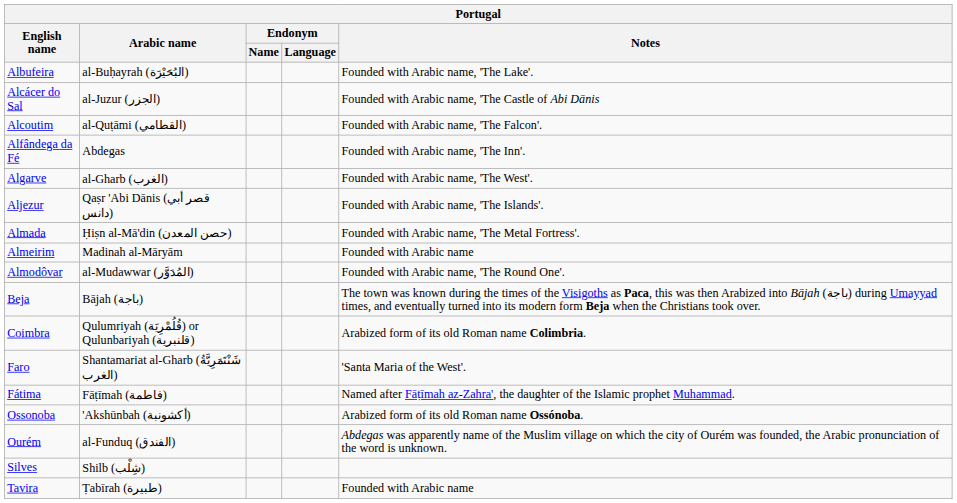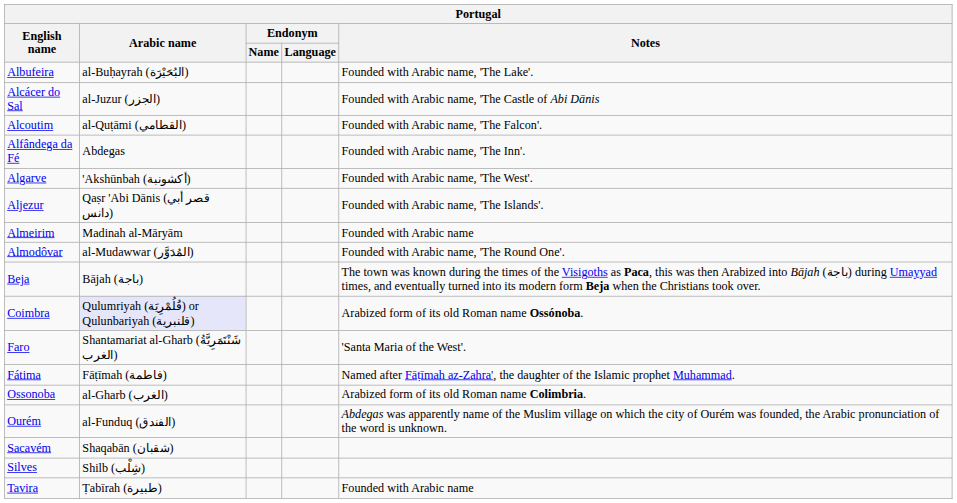 <table class="wikitable sortable">
 <tr>
 <th colspan="5">Portugal</th>
 </tr>
 <tr>
 <th rowspan="2">English name</th>
 <th rowspan="2">Arabic name</th>
 <th colspan="2">Endonym</th>
 <th rowspan="2">Notes</th>
 </tr>
 <tr>
 <th>Name</th>
 <th>Language</th>
 </tr>
 <tr>
 <td><a href='#'>Albufeira</a></td>
 <td>al-Buḥayrah (البُحَيْرَة)</td>
 <td></td>
 <td></td>
 <td>Founded with Arabic name, 'The Lake'.</td>
 </tr>
 <tr>
 <td><a href='#'>Alcácer do Sal</a></td>
 <td>al-Juzur (الجزر)</td>
 <td></td>
 <td></td>
 <td>Founded with Arabic name, 'The Castle of <em>Abi Dānis</em></td>
 </tr>
 <tr>
 <td><a href='#'>Alcoutim</a></td>
 <td>al-Quṭāmi (القطامي)</td>
 <td></td>
 <td></td>
 <td>Founded with Arabic name, 'The Falcon'.</td>
 </tr>
 <tr>
 <td><a href='#'>Alfândega da Fé</a></td>
 <td>Abdegas</td>
 <td></td>
 <td></td>
 <td>Founded with Arabic name, 'The Inn'.</td>
 </tr>
 <tr>
 <td><a href='#'>Algarve</a></td>
-<td>al-Gharb (الغرب)</td>
+<td>'Akshūnbah (أكشونبة)</td>
 <td></td>
 <td></td>
 <td>Founded with Arabic name, 'The West'.</td>
 </tr>
 <tr>
 <td><a href='#'>Aljezur</a></td>
 <td>Qaṣr 'Abi Dānis (قصر أبي دانس)</td>
 <td></td>
 <td></td>
 <td>Founded with Arabic name, 'The Islands'.</td>
-</tr>
-<tr>
-<td><a href='#'>Almada</a></td>
-<td>Ḥiṣn al-Mā'din (حصن المعدن)</td>
-<td></td>
-<td></td>
-<td>Founded with Arabic name, 'The Metal Fortress'.</td>
 </tr>
 <tr>
 <td><a href='#'>Almeirim</a></td>
 <td>Madinah al-Māryām</td>
 <td></td>
 <td></td>
 <td>Founded with Arabic name</td>
 </tr>
 <tr>
 <td><a href='#'>Almodôvar</a></td>
 <td>al-Mudawwar (المُدَوَّر)</td>
 <td></td>
 <td></td>
 <td>Founded with Arabic name, 'The Round One'.</td>
 </tr>
 <tr>
 <td><a href='#'>Beja</a></td>
 <td>Bājah (باجة)</td>
 <td></td>
 <td></td>
 <td>The town was known during the times of the <a href='#'>Visigoths</a> as <strong>Paca</strong>, this was then Arabized into <em>Bājah</em> (باجة) during <a href='#'>Umayyad</a> times, and eventually turned into its modern form <strong>Beja</strong> when the Christians took over.</td>
 </tr>
 <tr>
 <td><a href='#'>Coimbra</a></td>
-<td>Qulumriyah (قُلُمْرِيَة) or Qulunbariyah (قلنبرية)</td>
+<td style="background: lavender;">Qulumriyah (قُلُمْرِيَة) or Qulunbariyah (قلنبرية)</td>
 <td></td>
 <td></td>
-<td>Arabized form of its old Roman name <strong>Colimbria</strong>.</td>
+<td>Arabized form of its old Roman name <strong>Ossónoba</strong>.</td>
 </tr>
 <tr>
 <td><a href='#'>Faro</a></td>
 <td>Shantamariat al-Gharb (شَنْتَمَرِيَّةُ الغرب)</td>
 <td></td>
 <td></td>
 <td>'Santa Maria of the West'.</td>
 </tr>
 <tr>
 <td><a href='#'>Fátima</a></td>
 <td>Fāṭīmah (فاطمة)</td>
 <td></td>
 <td></td>
 <td>Named after <a href='#'>Fāṭīmah az-Zahra'</a>, the daughter of the Islamic prophet <a href='#'>Muhammad</a>.</td>
 </tr>
 <tr>
 <td><a href='#'>Ossonoba</a></td>
-<td>'Akshūnbah (أكشونبة)</td>
+<td>al-Gharb (الغرب)</td>
 <td></td>
 <td></td>
-<td>Arabized form of its old Roman name <strong>Ossónoba</strong>.</td>
+<td>Arabized form of its old Roman name <strong>Colimbria</strong>.</td>
 </tr>
 <tr>
 <td><a href='#'>Ourém</a></td>
 <td>al-Funduq (الفندق)</td>
 <td></td>
 <td></td>
 <td><em>Abdegas</em> was apparently name of the Muslim village on which the city of Ourém was founded, the Arabic pronunciation of the word is unknown.</td>
+</tr>
+<tr>
+<td><a href='#'>Sacavém</a></td>
+<td>Shaqabān (شقبان)</td>
+<td></td>
+<td></td>
+<td></td>
 </tr>
 <tr>
 <td><a href='#'>Silves</a></td>
 <td>Shilb (شِلْب)</td>
 <td></td>
 <td></td>
 <td></td>
 </tr>
 <tr>
 <td><a href='#'>Tavira</a></td>
 <td>Ṭabīrah (طبيرة)</td>
 <td></td>
 <td></td>
 <td>Founded with Arabic name</td>
 </tr>
 </table>
